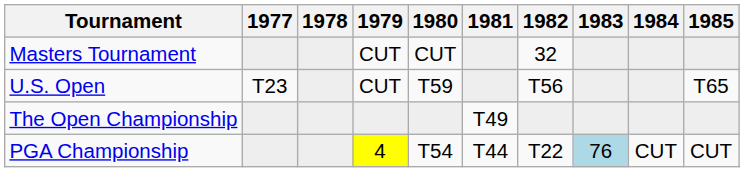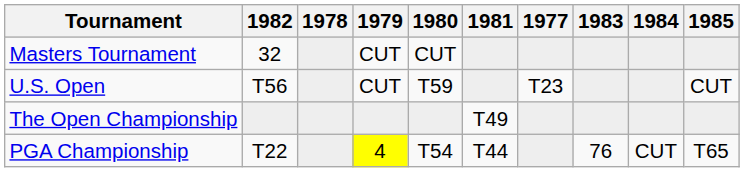 <table class="wikitable" style="font-size:95%;text-align:center;">
 <tr>
 <th>Tournament</th>
-<th>1977</th>
+<th>1982</th>
 <th>1978</th>
 <th>1979</th>
 <th>1980</th>
 <th>1981</th>
-<th>1982</th>
+<th>1977</th>
 <th>1983</th>
 <th>1984</th>
 <th>1985</th>
 </tr>
 <tr>
 <td align=left><a href='#'>Masters Tournament</a></td>
-<td style="background:#eeeeee;"></td>
+<td>32</td>
 <td style="background:#eeeeee;"></td>
 <td>CUT</td>
 <td>CUT</td>
 <td style="background:#eeeeee;"></td>
-<td>32</td>
+<td style="background:#eeeeee;"></td>
 <td style="background:#eeeeee;"></td>
 <td style="background:#eeeeee;"></td>
 <td style="background:#eeeeee;"></td>
 </tr>
 <tr>
 <td align=left><a href='#'>U.S. Open</a></td>
-<td>T23</td>
+<td>T56</td>
 <td style="background:#eeeeee;"></td>
 <td>CUT</td>
 <td>T59</td>
 <td style="background:#eeeeee;"></td>
-<td>T56</td>
+<td>T23</td>
 <td style="background:#eeeeee;"></td>
 <td style="background:#eeeeee;"></td>
-<td>T65</td>
+<td>CUT</td>
 </tr>
 <tr>
 <td align=left><a href='#'>The Open Championship</a></td>
 <td style="background:#eeeeee;"></td>
 <td style="background:#eeeeee;"></td>
 <td style="background:#eeeeee;"></td>
 <td style="background:#eeeeee;"></td>
 <td>T49</td>
 <td style="background:#eeeeee;"></td>
 <td style="background:#eeeeee;"></td>
 <td style="background:#eeeeee;"></td>
 <td style="background:#eeeeee;"></td>
 </tr>
 <tr>
 <td align=left><a href='#'>PGA Championship</a></td>
-<td style="background:#eeeeee;"></td>
+<td>T22</td>
 <td style="background:#eeeeee;"></td>
 <td style="background:yellow;">4</td>
 <td>T54</td>
 <td>T44</td>
-<td>T22</td>
-<td style="background: lightblue;">76</td>
+<td style="background:#eeeeee;"></td>
+<td>76</td>
 <td>CUT</td>
-<td>CUT</td>
+<td>T65</td>
 </tr>
 </table>
